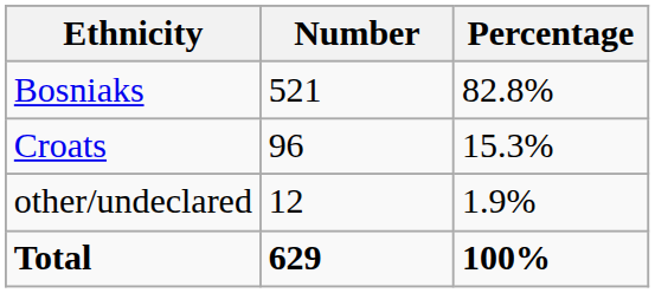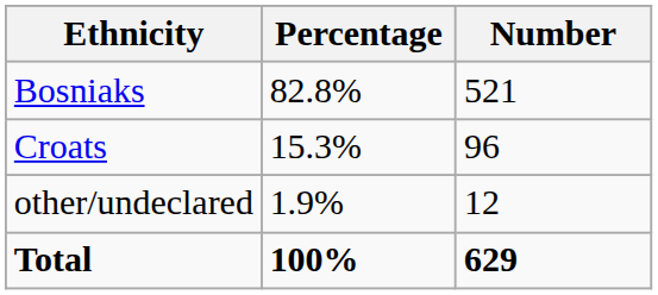 <table class="wikitable">
 <tr>
 <th width="100px">Ethnicity</th>
+<th width="80px">Percentage</th>
 <th width="80px">Number</th>
-<th width="80px">Percentage</th>
 </tr>
 <tr>
 <td><a href='#'>Bosniaks</a></td>
+<td>82.8%</td>
 <td>521</td>
-<td>82.8%</td>
 </tr>
 <tr>
 <td><a href='#'>Croats</a></td>
+<td>15.3%</td>
 <td>96</td>
-<td>15.3%</td>
 </tr>
 <tr>
 <td>other/undeclared</td>
+<td>1.9%</td>
 <td>12</td>
-<td>1.9%</td>
 </tr>
 <tr>
 <td><strong>Total</strong></td>
+<td><strong>100%</strong></td>
 <td><strong>629</strong></td>
-<td><strong>100%</strong></td>
 </tr>
 </table>
